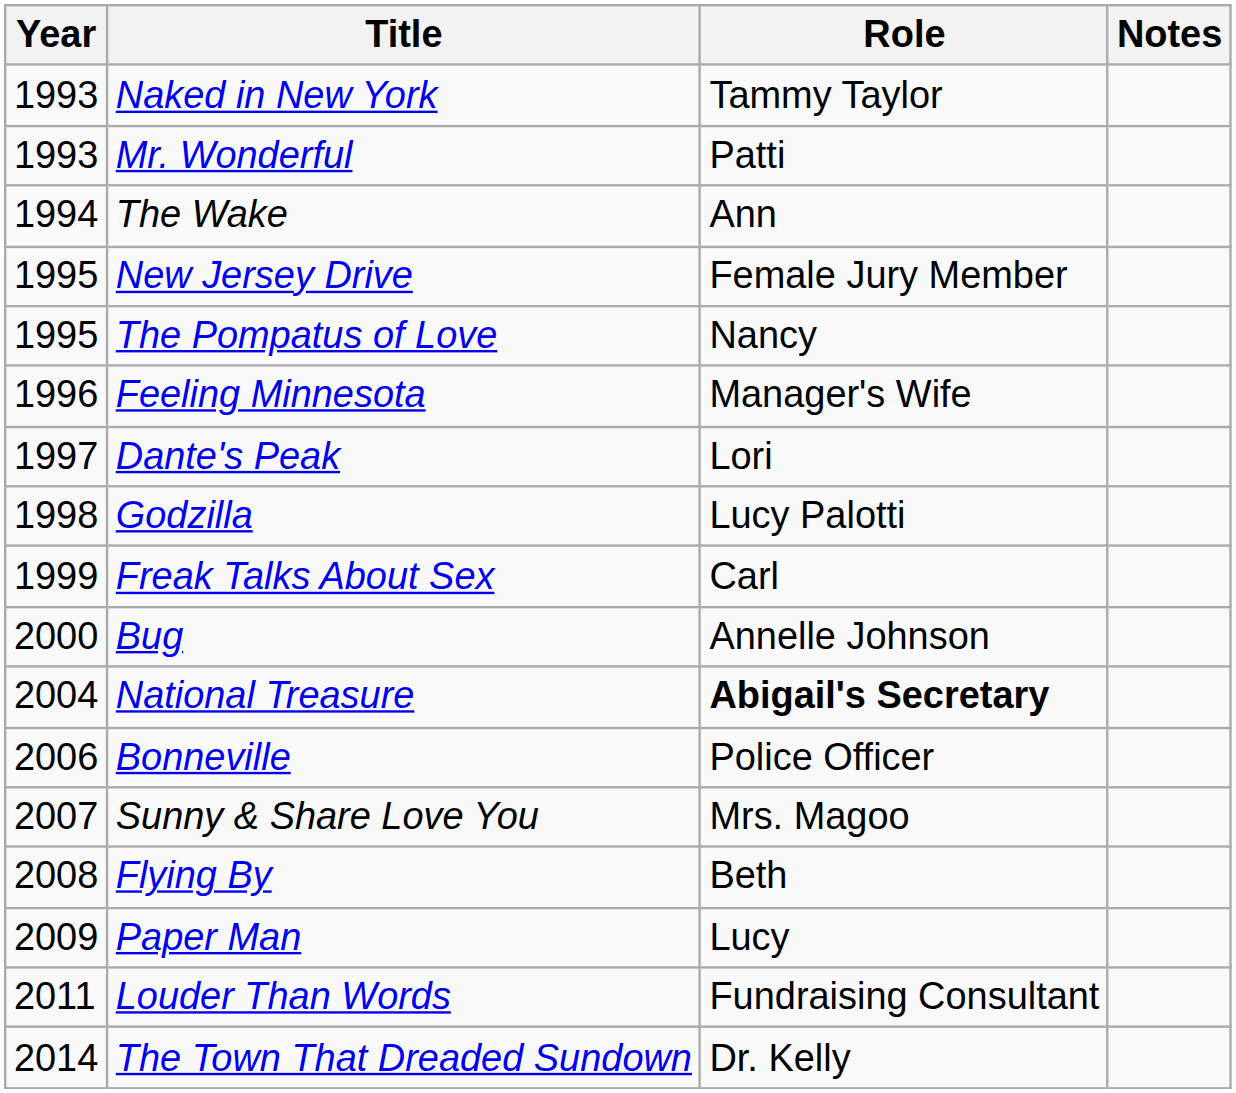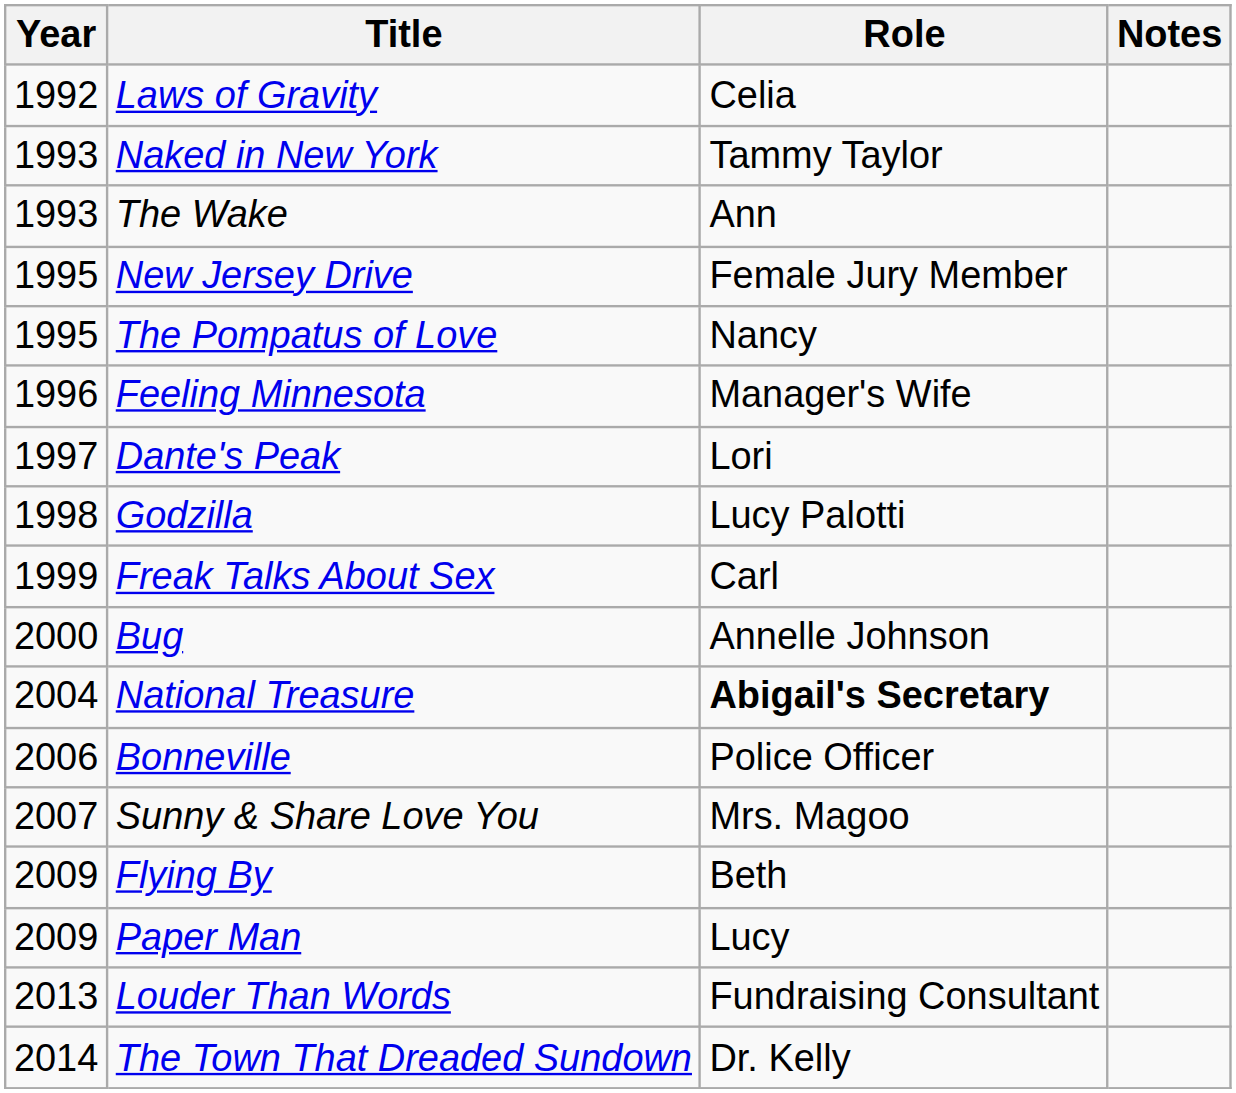 <table class="wikitable sortable">
 <tr>
 <th>Year</th>
 <th>Title</th>
 <th>Role</th>
 <th>Notes</th>
+</tr>
+<tr>
+<td>1992</td>
+<td><a href='#'><em>Laws of Gravity</em></a></td>
+<td>Celia</td>
+<td></td>
 </tr>
 <tr>
 <td>1993</td>
 <td><em><a href='#'>Naked in New York</a></em></td>
 <td>Tammy Taylor</td>
 <td></td>
 </tr>
 <tr>
 <td>1993</td>
-<td><a href='#'><em>Mr. Wonderful</em></a></td>
-<td>Patti</td>
-<td></td>
-</tr>
-<tr>
-<td>1994</td>
 <td><em>The Wake</em></td>
 <td>Ann</td>
 <td></td>
 </tr>
 <tr>
 <td>1995</td>
 <td><em><a href='#'>New Jersey Drive</a></em></td>
 <td>Female Jury Member</td>
 <td></td>
 </tr>
 <tr>
 <td>1995</td>
 <td><em><a href='#'>The Pompatus of Love</a></em></td>
 <td>Nancy</td>
 <td></td>
 </tr>
 <tr>
 <td>1996</td>
 <td><em><a href='#'>Feeling Minnesota</a></em></td>
 <td>Manager's Wife</td>
 <td></td>
 </tr>
 <tr>
 <td>1997</td>
 <td><em><a href='#'>Dante's Peak</a></em></td>
 <td>Lori</td>
 <td></td>
 </tr>
 <tr>
 <td>1998</td>
 <td><a href='#'><em>Godzilla</em></a></td>
 <td>Lucy Palotti</td>
 <td></td>
 </tr>
 <tr>
 <td>1999</td>
 <td><em><a href='#'>Freak Talks About Sex</a></em></td>
 <td>Carl</td>
 <td></td>
 </tr>
 <tr>
 <td>2000</td>
 <td><a href='#'><em>Bug</em></a></td>
 <td>Annelle Johnson</td>
 <td></td>
 </tr>
 <tr>
 <td>2004</td>
 <td><a href='#'><em>National Treasure</em></a></td>
 <td><strong>Abigail's Secretary</strong></td>
 <td></td>
 </tr>
 <tr>
 <td>2006</td>
 <td><a href='#'><em>Bonneville</em></a></td>
 <td>Police Officer</td>
 <td></td>
 </tr>
 <tr>
 <td>2007</td>
 <td><em>Sunny & Share Love You</em></td>
 <td>Mrs. Magoo</td>
 <td></td>
 </tr>
 <tr>
-<td>2008</td>
+<td>2009</td>
 <td><em><a href='#'>Flying By</a></em></td>
 <td>Beth</td>
 <td></td>
 </tr>
 <tr>
 <td>2009</td>
 <td><a href='#'><em>Paper Man</em></a></td>
 <td>Lucy</td>
 <td></td>
 </tr>
 <tr>
-<td>2011</td>
+<td>2013</td>
 <td><a href='#'><em>Louder Than Words</em></a></td>
 <td>Fundraising Consultant</td>
 <td></td>
 </tr>
 <tr>
 <td>2014</td>
 <td><a href='#'><em>The Town That Dreaded Sundown</em></a></td>
 <td>Dr. Kelly</td>
 <td></td>
 </tr>
 </table>
